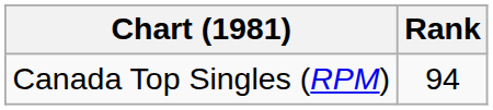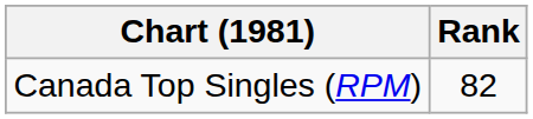 <table class="wikitable">
 <tr>
 <th>Chart (1981)</th>
 <th>Rank</th>
 </tr>
 <tr>
 <td>Canada Top Singles (<em><a href='#'>RPM</a></em>)</td>
-<td align="center">94</td>
+<td align="center">82</td>
 </tr>
 </table>
